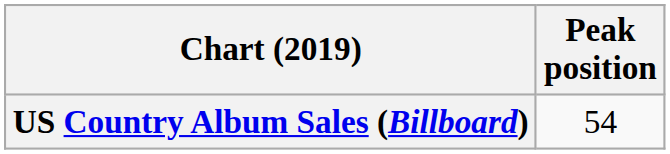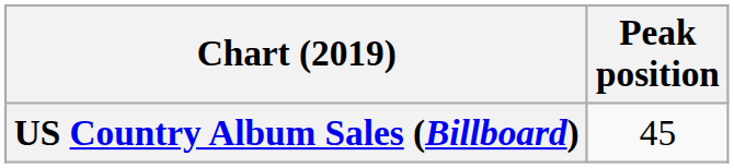 <table class="wikitable sortable plainrowheaders" style="text-align:center;">
 <tr>
 <th>Chart (2019)</th>
 <th>Peak <br> position</th>
 </tr>
 <tr>
 <th scope="row">US <a href='#'>Country Album Sales</a> (<em><a href='#'>Billboard</a></em>)</th>
-<td>54</td>
+<td>45</td>
 </tr>
 </table>
